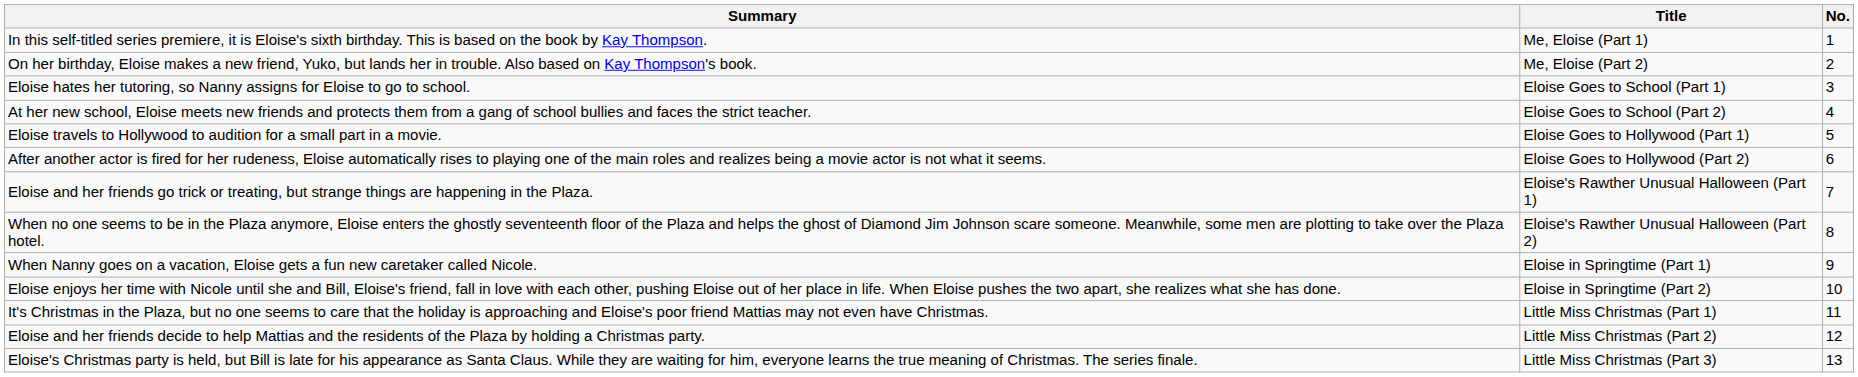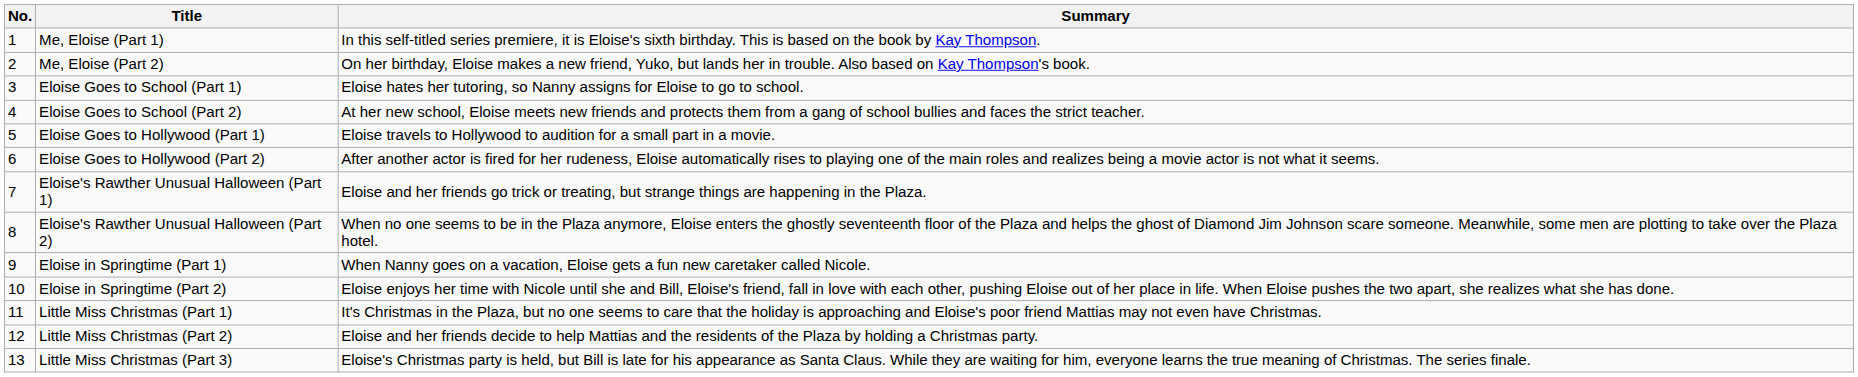 <table class="wikitable">
 <tr>
+<th>No.</th>
+<th>Title</th>
 <th>Summary</th>
-<th>Title</th>
-<th>No.</th>
 </tr>
 <tr>
+<td>1</td>
+<td>Me, Eloise (Part 1)</td>
 <td>In this self-titled series premiere, it is Eloise's sixth birthday. This is based on the book by <a href='#'>Kay Thompson</a>.</td>
-<td>Me, Eloise (Part 1)</td>
-<td>1</td>
 </tr>
 <tr>
+<td>2</td>
+<td>Me, Eloise (Part 2)</td>
 <td>On her birthday, Eloise makes a new friend, Yuko, but lands her in trouble. Also based on <a href='#'>Kay Thompson</a>'s book.</td>
-<td>Me, Eloise (Part 2)</td>
-<td>2</td>
 </tr>
 <tr>
+<td>3</td>
+<td>Eloise Goes to School (Part 1)</td>
 <td>Eloise hates her tutoring, so Nanny assigns for Eloise to go to school.</td>
-<td>Eloise Goes to School (Part 1)</td>
-<td>3</td>
 </tr>
 <tr>
+<td>4</td>
+<td>Eloise Goes to School (Part 2)</td>
 <td>At her new school, Eloise meets new friends and protects them from a gang of school bullies and faces the strict teacher.</td>
-<td>Eloise Goes to School (Part 2)</td>
-<td>4</td>
 </tr>
 <tr>
+<td>5</td>
+<td>Eloise Goes to Hollywood (Part 1)</td>
 <td>Eloise travels to Hollywood to audition for a small part in a movie.</td>
-<td>Eloise Goes to Hollywood (Part 1)</td>
-<td>5</td>
 </tr>
 <tr>
+<td>6</td>
+<td>Eloise Goes to Hollywood (Part 2)</td>
 <td>After another actor is fired for her rudeness, Eloise automatically rises to playing one of the main roles and realizes being a movie actor is not what it seems.</td>
-<td>Eloise Goes to Hollywood (Part 2)</td>
-<td>6</td>
 </tr>
 <tr>
+<td>7</td>
+<td>Eloise's Rawther Unusual Halloween (Part 1)</td>
 <td>Eloise and her friends go trick or treating, but strange things are happening in the Plaza.</td>
-<td>Eloise's Rawther Unusual Halloween (Part 1)</td>
-<td>7</td>
 </tr>
 <tr>
+<td>8</td>
+<td>Eloise's Rawther Unusual Halloween (Part 2)</td>
 <td>When no one seems to be in the Plaza anymore, Eloise enters the ghostly seventeenth floor of the Plaza and helps the ghost of Diamond Jim Johnson scare someone. Meanwhile, some men are plotting to take over the Plaza hotel.</td>
-<td>Eloise's Rawther Unusual Halloween (Part 2)</td>
-<td>8</td>
 </tr>
 <tr>
+<td>9</td>
+<td>Eloise in Springtime (Part 1)</td>
 <td>When Nanny goes on a vacation, Eloise gets a fun new caretaker called Nicole.</td>
-<td>Eloise in Springtime (Part 1)</td>
-<td>9</td>
 </tr>
 <tr>
+<td>10</td>
+<td>Eloise in Springtime (Part 2)</td>
 <td>Eloise enjoys her time with Nicole until she and Bill, Eloise's friend, fall in love with each other, pushing Eloise out of her place in life. When Eloise pushes the two apart, she realizes what she has done.</td>
-<td>Eloise in Springtime (Part 2)</td>
-<td>10</td>
 </tr>
 <tr>
+<td>11</td>
+<td>Little Miss Christmas (Part 1)</td>
 <td>It's Christmas in the Plaza, but no one seems to care that the holiday is approaching and Eloise's poor friend Mattias may not even have Christmas.</td>
-<td>Little Miss Christmas (Part 1)</td>
-<td>11</td>
 </tr>
 <tr>
+<td>12</td>
+<td>Little Miss Christmas (Part 2)</td>
 <td>Eloise and her friends decide to help Mattias and the residents of the Plaza by holding a Christmas party.</td>
-<td>Little Miss Christmas (Part 2)</td>
-<td>12</td>
 </tr>
 <tr>
+<td>13</td>
+<td>Little Miss Christmas (Part 3)</td>
 <td>Eloise's Christmas party is held, but Bill is late for his appearance as Santa Claus. While they are waiting for him, everyone learns the true meaning of Christmas. The series finale.</td>
-<td>Little Miss Christmas (Part 3)</td>
-<td>13</td>
 </tr>
 </table>
